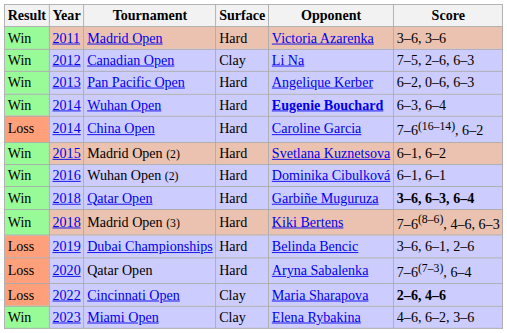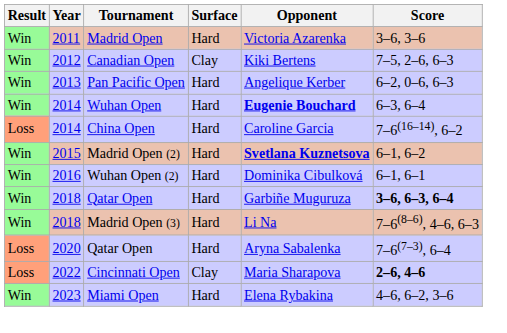 <table class="sortable wikitable">
 <tr>
 <th>Result</th>
 <th>Year</th>
 <th>Tournament</th>
 <th>Surface</th>
 <th>Opponent</th>
 <th>Score</th>
 </tr>
 <tr bgcolor=EBC2AF>
 <td bgcolor=98FB98>Win</td>
 <td><a href='#'>2011</a></td>
 <td><a href='#'>Madrid Open</a></td>
 <td>Hard</td>
 <td> <a href='#'>Victoria Azarenka</a></td>
 <td>3–6, 3–6</td>
 </tr>
 <tr bgcolor=CCCCFF>
 <td bgcolor=98FB98>Win</td>
 <td><a href='#'>2012</a></td>
 <td><a href='#'>Canadian Open</a></td>
 <td>Clay</td>
-<td> <a href='#'>Li Na</a></td>
+<td> <a href='#'>Kiki Bertens</a></td>
 <td>7–5, 2–6, 6–3</td>
 </tr>
 <tr bgcolor=CCCCFF>
 <td bgcolor=98FB98>Win</td>
 <td><a href='#'>2013</a></td>
 <td><a href='#'>Pan Pacific Open</a></td>
 <td>Hard</td>
 <td> <a href='#'>Angelique Kerber</a></td>
 <td>6–2, 0–6, 6–3</td>
 </tr>
 <tr bgcolor=CCCCFF>
 <td bgcolor=98FB98>Win</td>
 <td><a href='#'>2014</a></td>
 <td><a href='#'>Wuhan Open</a></td>
 <td>Hard</td>
 <td><strong> <a href='#'>Eugenie Bouchard</a></strong></td>
 <td>6–3, 6–4</td>
 </tr>
 <tr bgcolor=CCCCFF>
 <td bgcolor=FFA07A>Loss</td>
 <td><a href='#'>2014</a></td>
 <td><a href='#'>China Open</a></td>
 <td>Hard</td>
 <td> <a href='#'>Caroline Garcia</a></td>
 <td>7–6<sup>(16–14)</sup>, 6–2</td>
 </tr>
 <tr bgcolor=EBC2AF>
 <td bgcolor=98fb98>Win</td>
 <td><a href='#'>2015</a></td>
 <td>Madrid Open <small>(2)</small></td>
 <td>Hard</td>
-<td> <a href='#'>Svetlana Kuznetsova</a></td>
+<td><strong> <a href='#'>Svetlana Kuznetsova</a></strong></td>
 <td>6–1, 6–2</td>
 </tr>
 <tr bgcolor=CCCCFF>
 <td bgcolor=98fb98>Win</td>
 <td><a href='#'>2016</a></td>
 <td>Wuhan Open  <small>(2)</small></td>
 <td>Hard</td>
 <td> <a href='#'>Dominika Cibulková</a></td>
 <td>6–1, 6–1</td>
 </tr>
 <tr bgcolor=CCCCFF>
 <td bgcolor=98FB98>Win</td>
 <td><a href='#'>2018</a></td>
 <td><a href='#'>Qatar Open</a></td>
 <td>Hard</td>
 <td> <a href='#'>Garbiñe Muguruza</a></td>
 <td><strong>3–6, 6–3, 6–4</strong></td>
 </tr>
 <tr bgcolor=EBC2AF>
 <td bgcolor=98FB98>Win</td>
 <td><a href='#'>2018</a></td>
 <td>Madrid Open <small>(3)</small></td>
 <td>Hard</td>
-<td> <a href='#'>Kiki Bertens</a></td>
+<td> <a href='#'>Li Na</a></td>
 <td>7–6<sup>(8–6)</sup>, 4–6, 6–3</td>
-</tr>
-<tr bgcolor=CCCCFF>
-<td bgcolor=FFA07A>Loss</td>
-<td><a href='#'>2019</a></td>
-<td><a href='#'>Dubai Championships</a></td>
-<td>Hard</td>
-<td> <a href='#'>Belinda Bencic</a></td>
-<td>3–6, 6–1, 2–6</td>
 </tr>
 <tr bgcolor=CCCCFF>
 <td bgcolor=FFA07A>Loss</td>
 <td><a href='#'>2020</a></td>
 <td>Qatar Open</td>
 <td>Hard</td>
 <td> <a href='#'>Aryna Sabalenka</a></td>
 <td>7–6<sup>(7–3)</sup>, 6–4</td>
 </tr>
 <tr bgcolor=CCCCFF>
 <td bgcolor=FFA07A>Loss</td>
 <td><a href='#'>2022</a></td>
 <td><a href='#'>Cincinnati Open</a></td>
 <td>Clay</td>
 <td> <a href='#'>Maria Sharapova</a></td>
 <td><strong>2–6, 4–6</strong></td>
 </tr>
 <tr bgcolor=CCCCFF>
 <td bgcolor=98FB98>Win</td>
 <td><a href='#'>2023</a></td>
 <td><a href='#'>Miami Open</a></td>
-<td>Clay</td>
+<td>Hard</td>
 <td> <a href='#'>Elena Rybakina</a></td>
 <td>4–6, 6–2, 3–6</td>
 </tr>
 </table>
